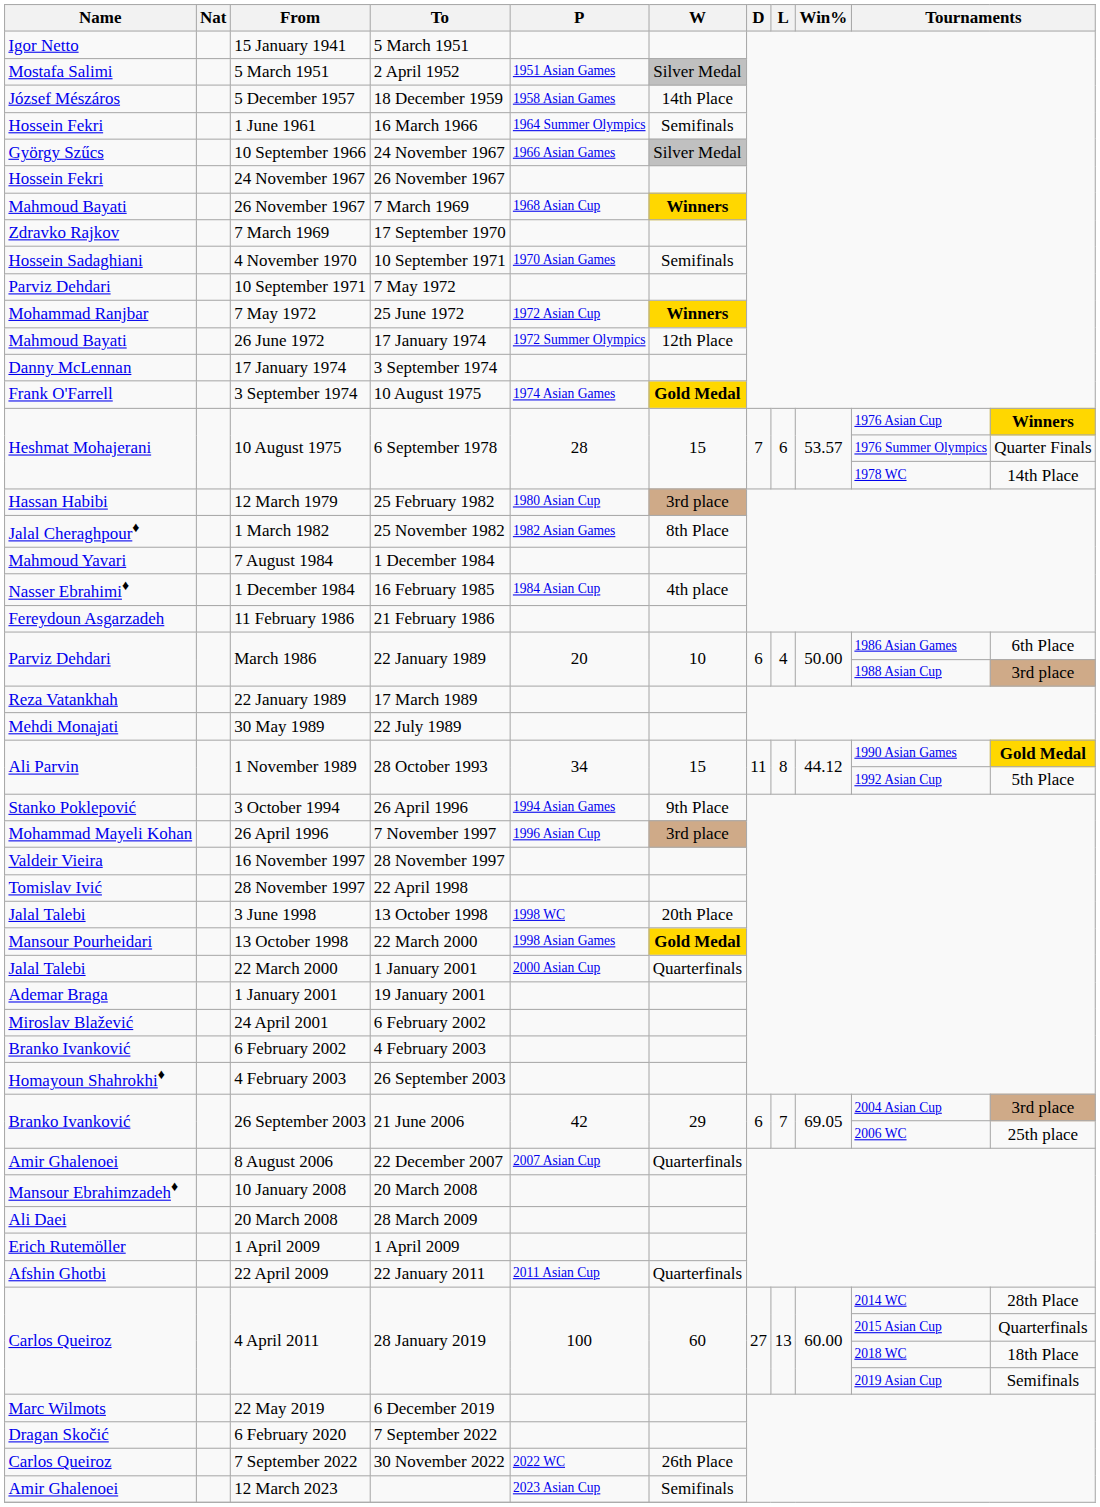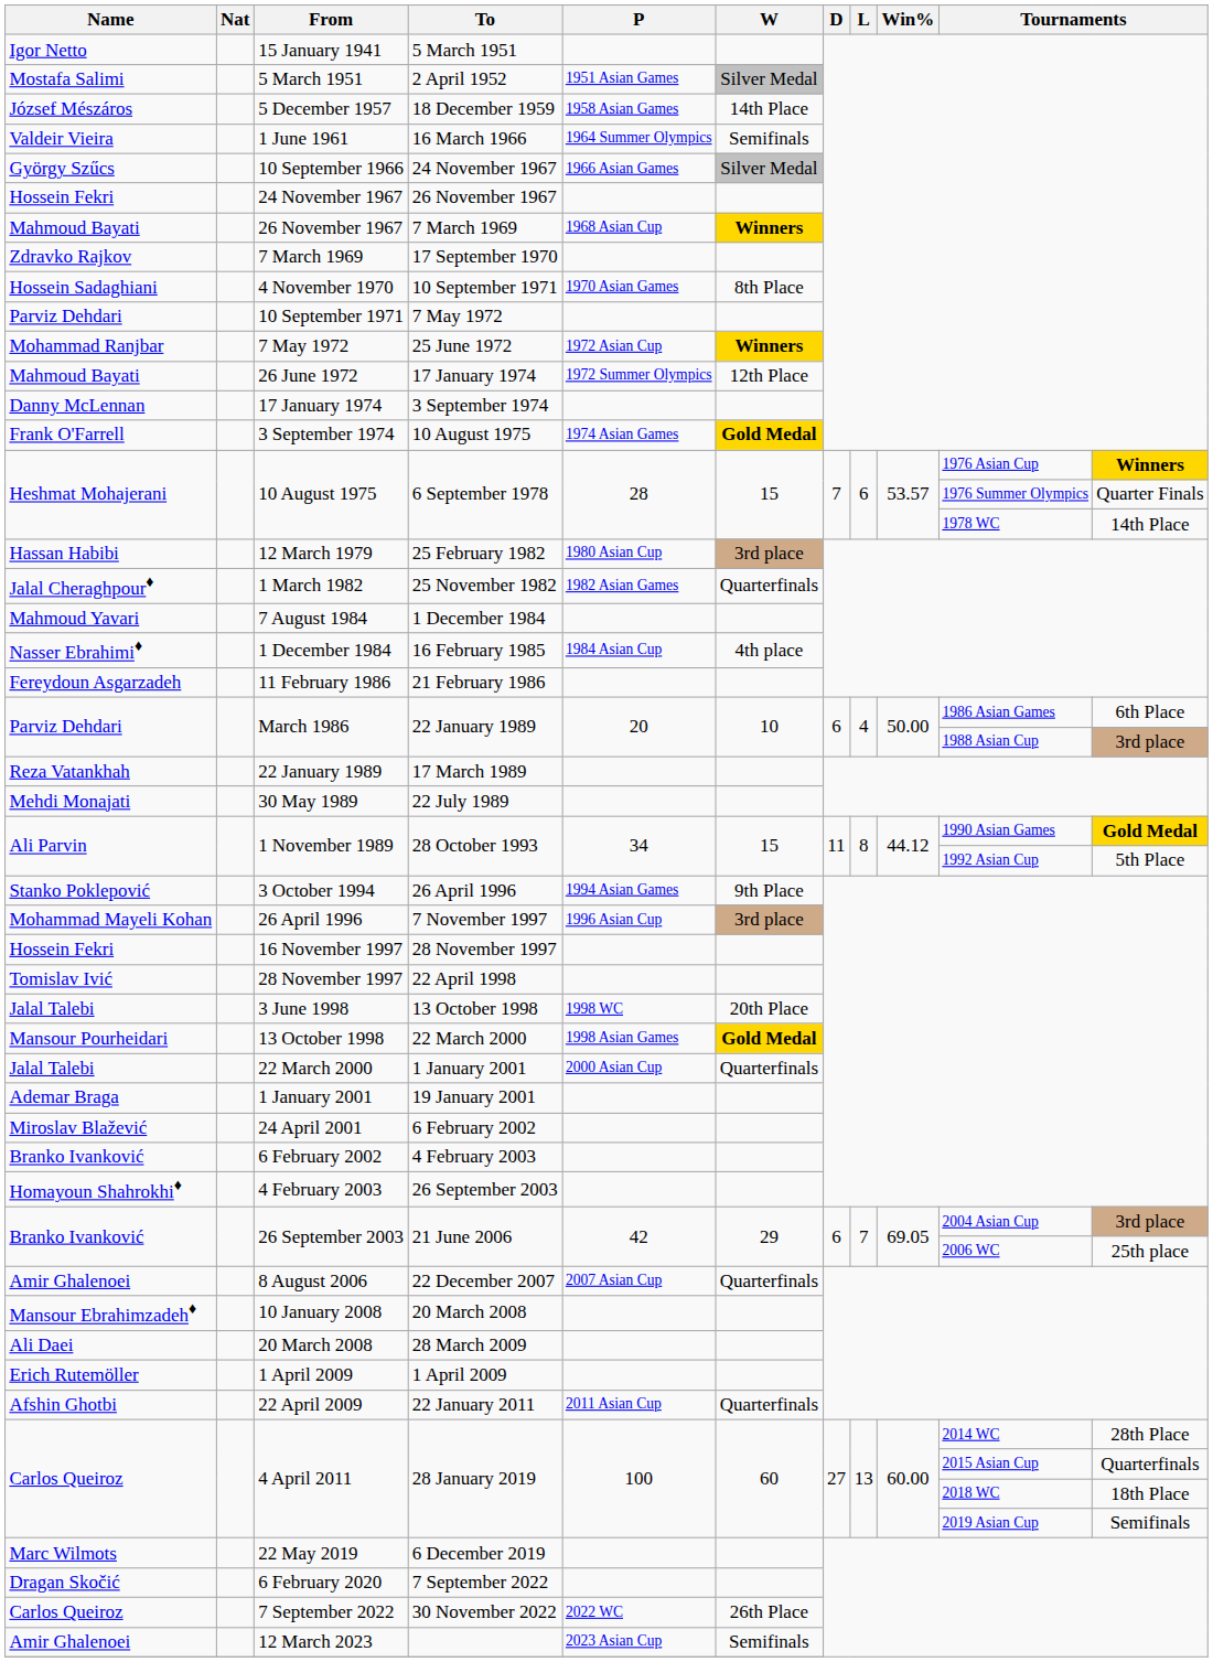 <table class="wikitable sortable" style="text-align: center">
 <tr>
 <th>Name</th>
 <th>Nat</th>
 <th>From</th>
 <th class="unsortable">To</th>
 <th>P</th>
 <th>W</th>
 <th>D</th>
 <th>L</th>
 <th>Win%</th>
 <th !class="unsortable"colspan="2">Tournaments</th>
 </tr>
 <tr>
 <td align=left><a href='#'>Igor Netto</a></td>
 <td></td>
 <td align=left>15 January 1941</td>
 <td align=left>5 March 1951<br></td>
 <td></td>
 <td></td>
 </tr>
 <tr>
 <td align=left><a href='#'>Mostafa Salimi</a></td>
 <td></td>
 <td align=left>5 March 1951</td>
 <td align=left>2 April 1952<br></td>
 <td align=left style="font-size: 80%"><a href='#'>1951 Asian Games</a></td>
 <td bgcolor="silver">Silver Medal</td>
 </tr>
 <tr>
 <td align=left><a href='#'>József Mészáros</a></td>
 <td></td>
 <td align=left>5 December 1957</td>
 <td align=left>18 December 1959<br></td>
 <td align=left style="font-size: 80%"><a href='#'>1958 Asian Games</a></td>
 <td>14th Place</td>
 </tr>
 <tr>
-<td align=left><a href='#'>Hossein Fekri</a></td>
+<td align=left><a href='#'>Valdeir Vieira</a></td>
 <td></td>
 <td align=left>1 June 1961</td>
 <td align=left>16 March 1966<br></td>
 <td align=left style="font-size: 80%"><a href='#'>1964 Summer Olympics</a></td>
 <td>Semifinals</td>
 </tr>
 <tr>
 <td align=left><a href='#'>György Szűcs</a></td>
 <td></td>
 <td align=left>10 September 1966</td>
 <td align=left>24 November 1967<br></td>
 <td align=left style="font-size: 80%"><a href='#'>1966 Asian Games</a></td>
 <td bgcolor="silver">Silver Medal</td>
 </tr>
 <tr>
 <td align=left><a href='#'>Hossein Fekri</a></td>
 <td></td>
 <td align=left>24 November 1967</td>
 <td align=left>26 November 1967<br></td>
 <td></td>
 <td></td>
 </tr>
 <tr>
 <td align=left><a href='#'>Mahmoud Bayati</a></td>
 <td></td>
 <td align=left>26 November 1967</td>
 <td align=left>7 March 1969<br></td>
 <td align=left style="font-size: 80%"><a href='#'>1968 Asian Cup</a></td>
 <td bgcolor="gold"><strong>Winners</strong></td>
 </tr>
 <tr>
 <td align=left><a href='#'>Zdravko Rajkov</a></td>
 <td></td>
 <td align=left>7 March 1969</td>
 <td align=left>17 September 1970<br></td>
 <td></td>
 <td></td>
 </tr>
 <tr>
 <td align=left><a href='#'>Hossein Sadaghiani</a></td>
 <td></td>
 <td align=left>4 November 1970</td>
 <td align=left>10 September 1971<br></td>
 <td align=left style="font-size: 80%"><a href='#'>1970 Asian Games</a></td>
-<td>Semifinals</td>
+<td>8th Place</td>
 </tr>
 <tr>
 <td align=left><a href='#'>Parviz Dehdari</a></td>
 <td></td>
 <td align=left>10 September 1971</td>
 <td align=left>7 May 1972<br></td>
 <td></td>
 <td></td>
 </tr>
 <tr>
 <td align=left><a href='#'>Mohammad Ranjbar</a></td>
 <td></td>
 <td align=left>7 May 1972</td>
 <td align=left>25 June 1972<br></td>
 <td align=left style="font-size: 80%"><a href='#'>1972 Asian Cup</a></td>
 <td bgcolor="gold"><strong>Winners</strong></td>
 </tr>
 <tr>
 <td align=left><a href='#'>Mahmoud Bayati</a></td>
 <td></td>
 <td align=left>26 June 1972</td>
 <td align=left>17 January 1974<br></td>
 <td align=left style="font-size: 80%"><a href='#'>1972 Summer Olympics</a></td>
 <td>12th Place</td>
 </tr>
 <tr>
 <td align=left><a href='#'>Danny McLennan</a></td>
 <td></td>
 <td align=left>17 January 1974</td>
 <td align=left>3 September 1974<br></td>
 <td></td>
 <td></td>
 </tr>
 <tr>
 <td align="left"><a href='#'>Frank O'Farrell</a></td>
 <td></td>
 <td align="left">3 September 1974</td>
 <td align="left">10 August 1975<br></td>
 <td align=left style="font-size: 80%"><a href='#'>1974 Asian Games</a></td>
 <td bgcolor="gold"><strong>Gold Medal</strong></td>
 </tr>
 <tr>
 <td rowspan="3" align="left"><a href='#'>Heshmat Mohajerani</a></td>
 <td rowspan="3"></td>
 <td rowspan="3" align="left">10 August 1975</td>
 <td rowspan="3" align="left">6 September 1978</td>
 <td rowspan="3">28</td>
 <td rowspan="3">15</td>
 <td rowspan="3">7</td>
 <td rowspan="3">6</td>
 <td rowspan="3">53.57</td>
 <td align=left style="font-size: 80%"><a href='#'>1976 Asian Cup</a></td>
 <td bgcolor="gold"><strong>Winners</strong></td>
 </tr>
 <tr>
 <td align=left style="font-size: 80%"><a href='#'>1976 Summer Olympics</a></td>
 <td>Quarter Finals</td>
 </tr>
 <tr>
 <td align=left style="font-size: 80%"><a href='#'>1978 WC</a></td>
 <td>14th Place</td>
 </tr>
 <tr>
 <td align=left><a href='#'>Hassan Habibi</a></td>
 <td></td>
 <td align=left>12 March 1979</td>
 <td align=left>25 February 1982<br></td>
 <td align=left style="font-size: 80%"><a href='#'>1980 Asian Cup</a></td>
 <td bgcolor="#CFAA88">3rd place</td>
 </tr>
 <tr>
 <td align=left><a href='#'>Jalal Cheraghpour</a><sup>♦</sup></td>
 <td></td>
 <td align=left>1 March 1982</td>
 <td align=left>25 November 1982<br></td>
 <td align=left style="font-size: 80%"><a href='#'>1982 Asian Games</a></td>
-<td>8th Place</td>
+<td>Quarterfinals</td>
 </tr>
 <tr>
 <td align=left><a href='#'>Mahmoud Yavari</a></td>
 <td></td>
 <td align=left>7 August 1984</td>
 <td align=left>1 December 1984<br></td>
 <td></td>
 <td></td>
 </tr>
 <tr>
 <td align=left><a href='#'>Nasser Ebrahimi</a><sup>♦</sup></td>
 <td></td>
 <td align=left>1 December 1984</td>
 <td align=left>16 February 1985<br></td>
 <td align=left style="font-size: 80%"><a href='#'>1984 Asian Cup</a></td>
 <td>4th place</td>
 </tr>
 <tr>
 <td align=left><a href='#'>Fereydoun Asgarzadeh</a></td>
 <td></td>
 <td align=left>11 February 1986</td>
 <td align=left>21 February 1986<br></td>
 <td></td>
 <td></td>
 </tr>
 <tr>
 <td rowspan="2" align=left><a href='#'>Parviz Dehdari</a></td>
 <td rowspan="2"></td>
 <td rowspan="2" align=left>March 1986</td>
 <td rowspan="2" align=left>22 January 1989</td>
 <td rowspan="2">20</td>
 <td rowspan="2">10</td>
 <td rowspan="2">6</td>
 <td rowspan="2">4</td>
 <td rowspan="2">50.00</td>
 <td align=left style="font-size: 80%"><a href='#'>1986 Asian Games</a></td>
 <td>6th Place</td>
 </tr>
 <tr>
 <td align=left style="font-size: 80%"><a href='#'>1988 Asian Cup</a></td>
 <td bgcolor="#CFAA88">3rd place</td>
 </tr>
 <tr>
 <td align=left><a href='#'>Reza Vatankhah</a></td>
 <td></td>
 <td align=left>22 January 1989</td>
 <td align=left>17 March 1989<br></td>
 <td></td>
 <td></td>
 </tr>
 <tr>
 <td align=left><a href='#'>Mehdi Monajati</a></td>
 <td></td>
 <td align=left>30 May 1989</td>
 <td align=left>22 July 1989<br></td>
 <td></td>
 <td></td>
 </tr>
 <tr>
 <td rowspan="2" align=left><a href='#'>Ali Parvin</a></td>
 <td rowspan="2"></td>
 <td rowspan="2" align=left>1 November 1989</td>
 <td rowspan="2" align=left>28 October 1993</td>
 <td rowspan="2">34</td>
 <td rowspan="2">15</td>
 <td rowspan="2">11</td>
 <td rowspan="2">8</td>
 <td rowspan="2">44.12</td>
 <td align=left style="font-size: 80%"><a href='#'>1990 Asian Games</a></td>
 <td bgcolor="gold"><strong>Gold Medal</strong></td>
 </tr>
 <tr>
 <td align=left style="font-size: 80%"><a href='#'>1992 Asian Cup</a></td>
 <td>5th Place</td>
 </tr>
 <tr>
 <td align=left><a href='#'>Stanko Poklepović</a></td>
 <td></td>
 <td align=left>3 October 1994</td>
 <td align=left>26 April 1996<br></td>
 <td align=left style="font-size: 80%"><a href='#'>1994 Asian Games</a></td>
 <td>9th Place</td>
 </tr>
 <tr>
 <td align=left><a href='#'>Mohammad Mayeli Kohan</a></td>
 <td></td>
 <td align=left>26 April 1996</td>
 <td align=left>7 November 1997<br></td>
 <td align=left style="font-size: 80%"><a href='#'>1996 Asian Cup</a></td>
 <td bgcolor="#CFAA88">3rd place</td>
 </tr>
 <tr>
-<td align=left><a href='#'>Valdeir Vieira</a></td>
+<td align=left><a href='#'>Hossein Fekri</a></td>
 <td></td>
 <td align=left>16 November 1997</td>
 <td align=left>28 November 1997<br></td>
 <td></td>
 <td></td>
 </tr>
 <tr>
 <td align=left><a href='#'>Tomislav Ivić</a></td>
 <td></td>
 <td align=left>28 November 1997</td>
 <td align=left>22 April 1998<br></td>
 <td></td>
 <td></td>
 </tr>
 <tr>
 <td align=left><a href='#'>Jalal Talebi</a></td>
 <td></td>
 <td align=left>3 June 1998</td>
 <td align=left>13 October 1998<br></td>
 <td align=left style="font-size: 80%"><a href='#'>1998 WC</a></td>
 <td>20th Place</td>
 </tr>
 <tr>
 <td align=left><a href='#'>Mansour Pourheidari</a></td>
 <td></td>
 <td align=left>13 October 1998</td>
 <td align=left>22 March 2000<br></td>
 <td align=left style="font-size: 80%"><a href='#'>1998 Asian Games</a></td>
 <td bgcolor="gold"><strong>Gold Medal</strong></td>
 </tr>
 <tr>
 <td align=left><a href='#'>Jalal Talebi</a></td>
 <td></td>
 <td align=left>22 March 2000</td>
 <td align=left>1 January 2001<br></td>
 <td align=left style="font-size: 80%"><a href='#'>2000 Asian Cup</a></td>
 <td>Quarterfinals</td>
 </tr>
 <tr>
 <td align=left><a href='#'>Ademar Braga</a></td>
 <td></td>
 <td align=left>1 January 2001</td>
 <td align=left>19 January 2001<br></td>
 <td></td>
 <td></td>
 </tr>
 <tr>
 <td align=left><a href='#'>Miroslav Blažević</a></td>
 <td> </td>
 <td align=left>24 April 2001</td>
 <td align=left>6 February 2002<br></td>
 <td></td>
 <td></td>
 </tr>
 <tr>
 <td align=left><a href='#'>Branko Ivanković</a></td>
 <td></td>
 <td align=left>6 February 2002</td>
 <td align=left>4 February 2003<br></td>
 <td></td>
 <td></td>
 </tr>
 <tr>
 <td align=left><a href='#'>Homayoun Shahrokhi</a><sup>♦</sup></td>
 <td></td>
 <td align=left>4 February 2003</td>
 <td align=left>26 September 2003<br></td>
 <td></td>
 <td></td>
 </tr>
 <tr>
 <td rowspan="2" align=left><a href='#'>Branko Ivanković</a></td>
 <td rowspan="2"></td>
 <td rowspan="2" align=left>26 September 2003</td>
 <td rowspan="2" align=left>21 June 2006</td>
 <td rowspan="2">42</td>
 <td rowspan="2">29</td>
 <td rowspan="2">6</td>
 <td rowspan="2">7</td>
 <td rowspan="2">69.05</td>
 <td align=left style="font-size: 80%"><a href='#'>2004 Asian Cup</a></td>
 <td bgcolor="#CFAA88">3rd place</td>
 </tr>
 <tr>
 <td align=left style="font-size: 80%"><a href='#'>2006 WC</a></td>
 <td>25th place</td>
 </tr>
 <tr>
 <td align=left><a href='#'>Amir Ghalenoei</a></td>
 <td></td>
 <td align=left>8 August 2006</td>
 <td align=left>22 December 2007<br></td>
 <td align=left style="font-size: 80%"><a href='#'>2007 Asian Cup</a></td>
 <td>Quarterfinals</td>
 </tr>
 <tr>
 <td align=left><a href='#'>Mansour Ebrahimzadeh</a><sup>♦</sup></td>
 <td></td>
 <td align=left>10 January 2008</td>
 <td align=left>20 March 2008<br></td>
 <td></td>
 <td></td>
 </tr>
 <tr>
 <td align=left><a href='#'>Ali Daei</a></td>
 <td></td>
 <td align=left>20 March 2008</td>
 <td align=left>28 March 2009<br></td>
 <td></td>
 <td></td>
 </tr>
 <tr>
 <td align=left><a href='#'>Erich Rutemöller</a></td>
 <td></td>
 <td align=left>1 April 2009</td>
 <td align=left>1 April 2009<br></td>
 <td></td>
 <td></td>
 </tr>
 <tr>
 <td align=left><a href='#'>Afshin Ghotbi</a></td>
 <td> </td>
 <td align=left>22 April 2009</td>
 <td align=left>22 January 2011<br></td>
 <td align=left style="font-size: 80%"><a href='#'>2011 Asian Cup</a></td>
 <td>Quarterfinals</td>
 </tr>
 <tr>
 <td rowspan="4" align=left><a href='#'>Carlos Queiroz</a></td>
 <td rowspan="4"></td>
 <td rowspan="4" align=left>4 April 2011</td>
 <td rowspan="4" align=left>28 January 2019</td>
 <td rowspan="4">100</td>
 <td rowspan="4">60</td>
 <td rowspan="4">27</td>
 <td rowspan="4">13</td>
 <td rowspan="4">60.00</td>
 <td align=left style="font-size: 80%"><a href='#'>2014 WC</a></td>
 <td>28th Place</td>
 </tr>
 <tr>
 <td align=left style="font-size: 80%"><a href='#'>2015 Asian Cup</a></td>
 <td>Quarterfinals</td>
 </tr>
 <tr>
 <td align=left style="font-size: 80%"><a href='#'>2018 WC</a></td>
 <td>18th Place</td>
 </tr>
 <tr>
 <td align=left style="font-size: 80%"><a href='#'>2019 Asian Cup</a></td>
 <td>Semifinals</td>
 </tr>
 <tr>
 <td align=left><a href='#'>Marc Wilmots</a></td>
 <td></td>
 <td align=left>22 May 2019</td>
 <td align=left>6 December 2019<br></td>
 <td></td>
 <td></td>
 </tr>
 <tr>
 <td align=left><a href='#'>Dragan Skočić</a></td>
 <td></td>
 <td align=left>6 February 2020</td>
 <td align=left>7 September 2022<br></td>
 <td></td>
 <td></td>
 </tr>
 <tr>
 <td align=left><a href='#'>Carlos Queiroz</a></td>
 <td></td>
 <td align=left>7 September 2022</td>
 <td align=left>30 November 2022<br></td>
 <td align=left style="font-size: 80%"><a href='#'>2022 WC</a></td>
 <td>26th Place</td>
 </tr>
 <tr>
 <td align=left><a href='#'>Amir Ghalenoei</a></td>
 <td></td>
 <td align=left>12 March 2023</td>
 <td align=left><br></td>
 <td align=left style="font-size: 80%"><a href='#'>2023 Asian Cup</a></td>
 <td>Semifinals</td>
 </tr>
 <tr>
 </tr>
 </table>
